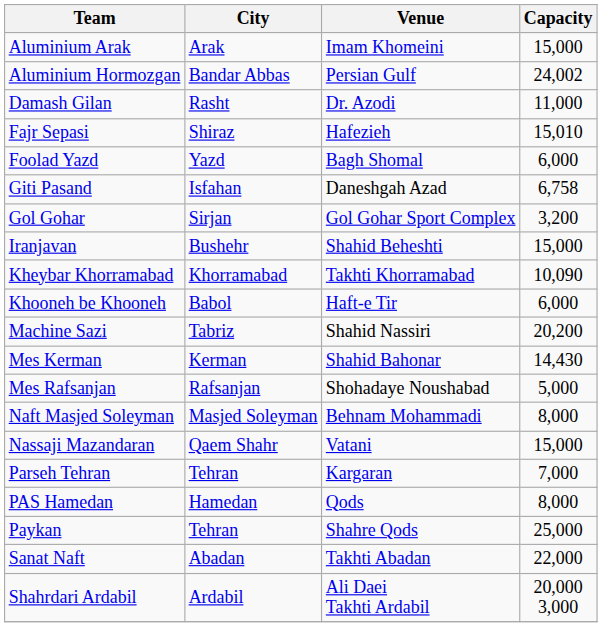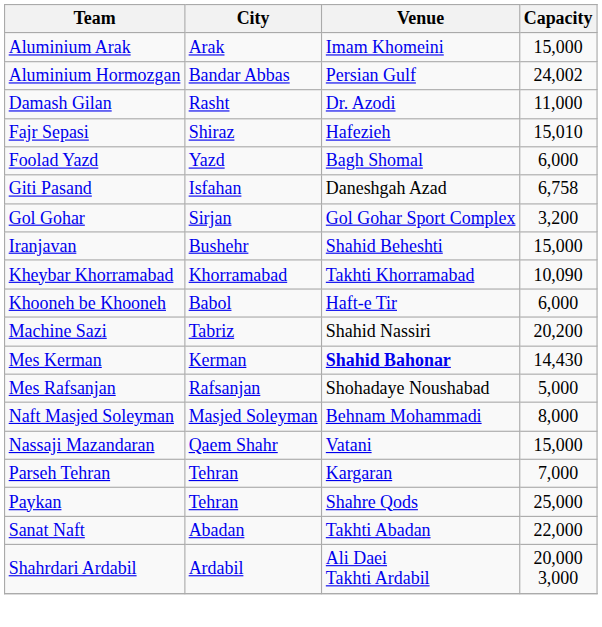 <table class="wikitable sortable">
 <tr>
 <th>Team</th>
 <th>City</th>
 <th>Venue</th>
 <th>Capacity</th>
 </tr>
 <tr>
 <td><a href='#'>Aluminium Arak</a></td>
 <td><a href='#'>Arak</a></td>
 <td><a href='#'>Imam Khomeini</a></td>
 <td style="text-align:center;">15,000</td>
 </tr>
 <tr>
 <td><a href='#'>Aluminium Hormozgan</a></td>
 <td><a href='#'>Bandar Abbas</a></td>
 <td><a href='#'>Persian Gulf</a></td>
 <td style="text-align:center;">24,002</td>
 </tr>
 <tr>
 <td><a href='#'>Damash Gilan</a></td>
 <td><a href='#'>Rasht</a></td>
 <td><a href='#'>Dr. Azodi</a></td>
 <td style="text-align:center;">11,000</td>
 </tr>
 <tr>
 <td><a href='#'>Fajr Sepasi</a></td>
 <td><a href='#'>Shiraz</a></td>
 <td><a href='#'>Hafezieh</a></td>
 <td style="text-align:center;">15,010</td>
 </tr>
 <tr>
 <td><a href='#'>Foolad Yazd</a></td>
 <td><a href='#'>Yazd</a></td>
 <td><a href='#'>Bagh Shomal</a></td>
 <td style="text-align:center;">6,000</td>
 </tr>
 <tr>
 <td><a href='#'>Giti Pasand</a></td>
 <td><a href='#'>Isfahan</a></td>
 <td>Daneshgah Azad</td>
 <td style="text-align:center;">6,758</td>
 </tr>
 <tr>
 <td><a href='#'>Gol Gohar</a></td>
 <td><a href='#'>Sirjan</a></td>
 <td><a href='#'>Gol Gohar Sport Complex</a></td>
 <td style="text-align:center;">3,200</td>
 </tr>
 <tr>
 <td><a href='#'>Iranjavan</a></td>
 <td><a href='#'>Bushehr</a></td>
 <td><a href='#'>Shahid Beheshti</a></td>
 <td style="text-align:center;">15,000</td>
 </tr>
 <tr>
 <td><a href='#'>Kheybar Khorramabad</a></td>
 <td><a href='#'>Khorramabad</a></td>
 <td><a href='#'>Takhti Khorramabad</a></td>
 <td style="text-align:center;">10,090</td>
 </tr>
 <tr>
 <td><a href='#'>Khooneh be Khooneh</a></td>
 <td><a href='#'>Babol</a></td>
 <td><a href='#'>Haft-e Tir</a></td>
 <td style="text-align:center;">6,000</td>
 </tr>
 <tr>
 <td><a href='#'>Machine Sazi</a></td>
 <td><a href='#'>Tabriz</a></td>
 <td>Shahid Nassiri</td>
 <td style="text-align:center;">20,200</td>
 </tr>
 <tr>
 <td><a href='#'>Mes Kerman</a></td>
 <td><a href='#'>Kerman</a></td>
-<td><a href='#'>Shahid Bahonar</a></td>
+<td><strong><a href='#'>Shahid Bahonar</a></strong></td>
 <td style="text-align:center;">14,430</td>
 </tr>
 <tr>
 <td><a href='#'>Mes Rafsanjan</a></td>
 <td><a href='#'>Rafsanjan</a></td>
 <td>Shohadaye Noushabad</td>
 <td style="text-align:center;">5,000</td>
 </tr>
 <tr>
 <td><a href='#'>Naft Masjed Soleyman</a></td>
 <td><a href='#'>Masjed Soleyman</a></td>
 <td><a href='#'>Behnam Mohammadi</a></td>
 <td style="text-align:center;">8,000</td>
 </tr>
 <tr>
 <td><a href='#'>Nassaji Mazandaran</a></td>
 <td><a href='#'>Qaem Shahr</a></td>
 <td><a href='#'>Vatani</a></td>
 <td style="text-align:center;">15,000</td>
 </tr>
 <tr>
 <td><a href='#'>Parseh Tehran</a></td>
 <td><a href='#'>Tehran</a></td>
 <td><a href='#'>Kargaran</a></td>
 <td style="text-align:center;">7,000</td>
 </tr>
 <tr>
-<td><a href='#'>PAS Hamedan</a></td>
-<td><a href='#'>Hamedan</a></td>
-<td><a href='#'>Qods</a></td>
-<td style="text-align:center;">8,000</td>
-</tr>
-<tr>
 <td><a href='#'>Paykan</a></td>
 <td><a href='#'>Tehran</a></td>
 <td><a href='#'>Shahre Qods</a></td>
 <td style="text-align:center;">25,000</td>
 </tr>
 <tr>
 <td><a href='#'>Sanat Naft</a></td>
 <td><a href='#'>Abadan</a></td>
 <td><a href='#'>Takhti Abadan</a></td>
 <td style="text-align:center;">22,000</td>
 </tr>
 <tr>
 <td><a href='#'>Shahrdari Ardabil</a></td>
 <td><a href='#'>Ardabil</a></td>
 <td><a href='#'>Ali Daei</a><br> <a href='#'>Takhti Ardabil</a><br></td>
 <td style="text-align:center;">20,000<br>3,000<br></td>
 </tr>
 <tr>
 </tr>
 </table>
